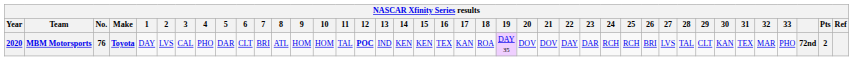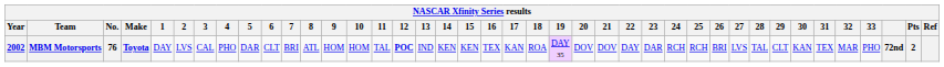 <table class="wikitable" style="text-align:center; font-size:75%">
 <tr>
 <th colspan=42><a href='#'>NASCAR Xfinity Series</a> results</th>
 </tr>
 <tr>
 <th>Year</th>
 <th>Team</th>
 <th>No.</th>
 <th>Make</th>
 <th>1</th>
 <th>2</th>
 <th>3</th>
 <th>4</th>
 <th>5</th>
 <th>6</th>
 <th>7</th>
 <th>8</th>
 <th>9</th>
 <th>10</th>
 <th>11</th>
 <th>12</th>
 <th>13</th>
 <th>14</th>
 <th>15</th>
 <th>16</th>
 <th>17</th>
 <th>18</th>
 <th>19</th>
 <th>20</th>
 <th>21</th>
 <th>22</th>
 <th>23</th>
 <th>24</th>
 <th>25</th>
 <th>26</th>
 <th>27</th>
 <th>28</th>
 <th>29</th>
 <th>30</th>
 <th>31</th>
 <th>32</th>
 <th>33</th>
 <th></th>
 <th>Pts</th>
 <th>Ref</th>
 </tr>
 <tr>
-<th><a href='#'>2020</a></th>
+<th><a href='#'>2002</a></th>
 <th><a href='#'>MBM Motorsports</a></th>
 <th>76</th>
 <th><a href='#'>Toyota</a></th>
 <td><a href='#'>DAY</a></td>
 <td><a href='#'>LVS</a></td>
 <td><a href='#'>CAL</a></td>
 <td><a href='#'>PHO</a></td>
 <td><a href='#'>DAR</a></td>
 <td><a href='#'>CLT</a></td>
 <td><a href='#'>BRI</a></td>
 <td><a href='#'>ATL</a></td>
 <td><a href='#'>HOM</a></td>
 <td><a href='#'>HOM</a></td>
 <td><a href='#'>TAL</a></td>
 <td><strong><a href='#'>POC</a></strong></td>
 <td><a href='#'>IND</a></td>
 <td><a href='#'>KEN</a></td>
 <td><a href='#'>KEN</a></td>
 <td><a href='#'>TEX</a></td>
 <td><a href='#'>KAN</a></td>
 <td><a href='#'>ROA</a></td>
 <td style="background:#EFCFFF;"><a href='#'>DAY</a><br><small>35</small></td>
 <td><a href='#'>DOV</a></td>
 <td><a href='#'>DOV</a></td>
 <td><a href='#'>DAY</a></td>
 <td><a href='#'>DAR</a></td>
 <td><a href='#'>RCH</a></td>
 <td><a href='#'>RCH</a></td>
 <td><a href='#'>BRI</a></td>
 <td><a href='#'>LVS</a></td>
 <td><a href='#'>TAL</a></td>
 <td><a href='#'>CLT</a></td>
 <td><a href='#'>KAN</a></td>
 <td><a href='#'>TEX</a></td>
 <td><a href='#'>MAR</a></td>
 <td><a href='#'>PHO</a></td>
 <th>72nd</th>
 <th>2</th>
 <th></th>
 </tr>
 </table>
